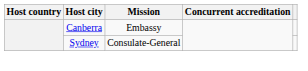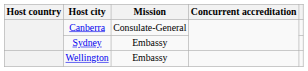 <table class="wikitable plainrowheaders" style="text-align:center;">
 <tr>
 <th scope="col">Host country</th>
 <th scope="col">Host city</th>
 <th scope="col">Mission</th>
 <th scope="col">Concurrent accreditation</th>
 <th scope="col"></th>
 </tr>
 <tr>
 <th scope="row" rowspan="2"></th>
 <td><a href='#'>Canberra</a></td>
-<td>Embassy</td>
+<td>Consulate-General</td>
 <td rowspan="2"></td>
 <td></td>
 </tr>
 <tr>
 <td><a href='#'>Sydney</a></td>
-<td>Consulate-General</td>
+<td>Embassy</td>
+<td></td>
+</tr>
+<tr>
+<th scope="row"></th>
+<td><a href='#'>Wellington</a></td>
+<td>Embassy</td>
+<td></td>
 <td></td>
 </tr>
 </table>
